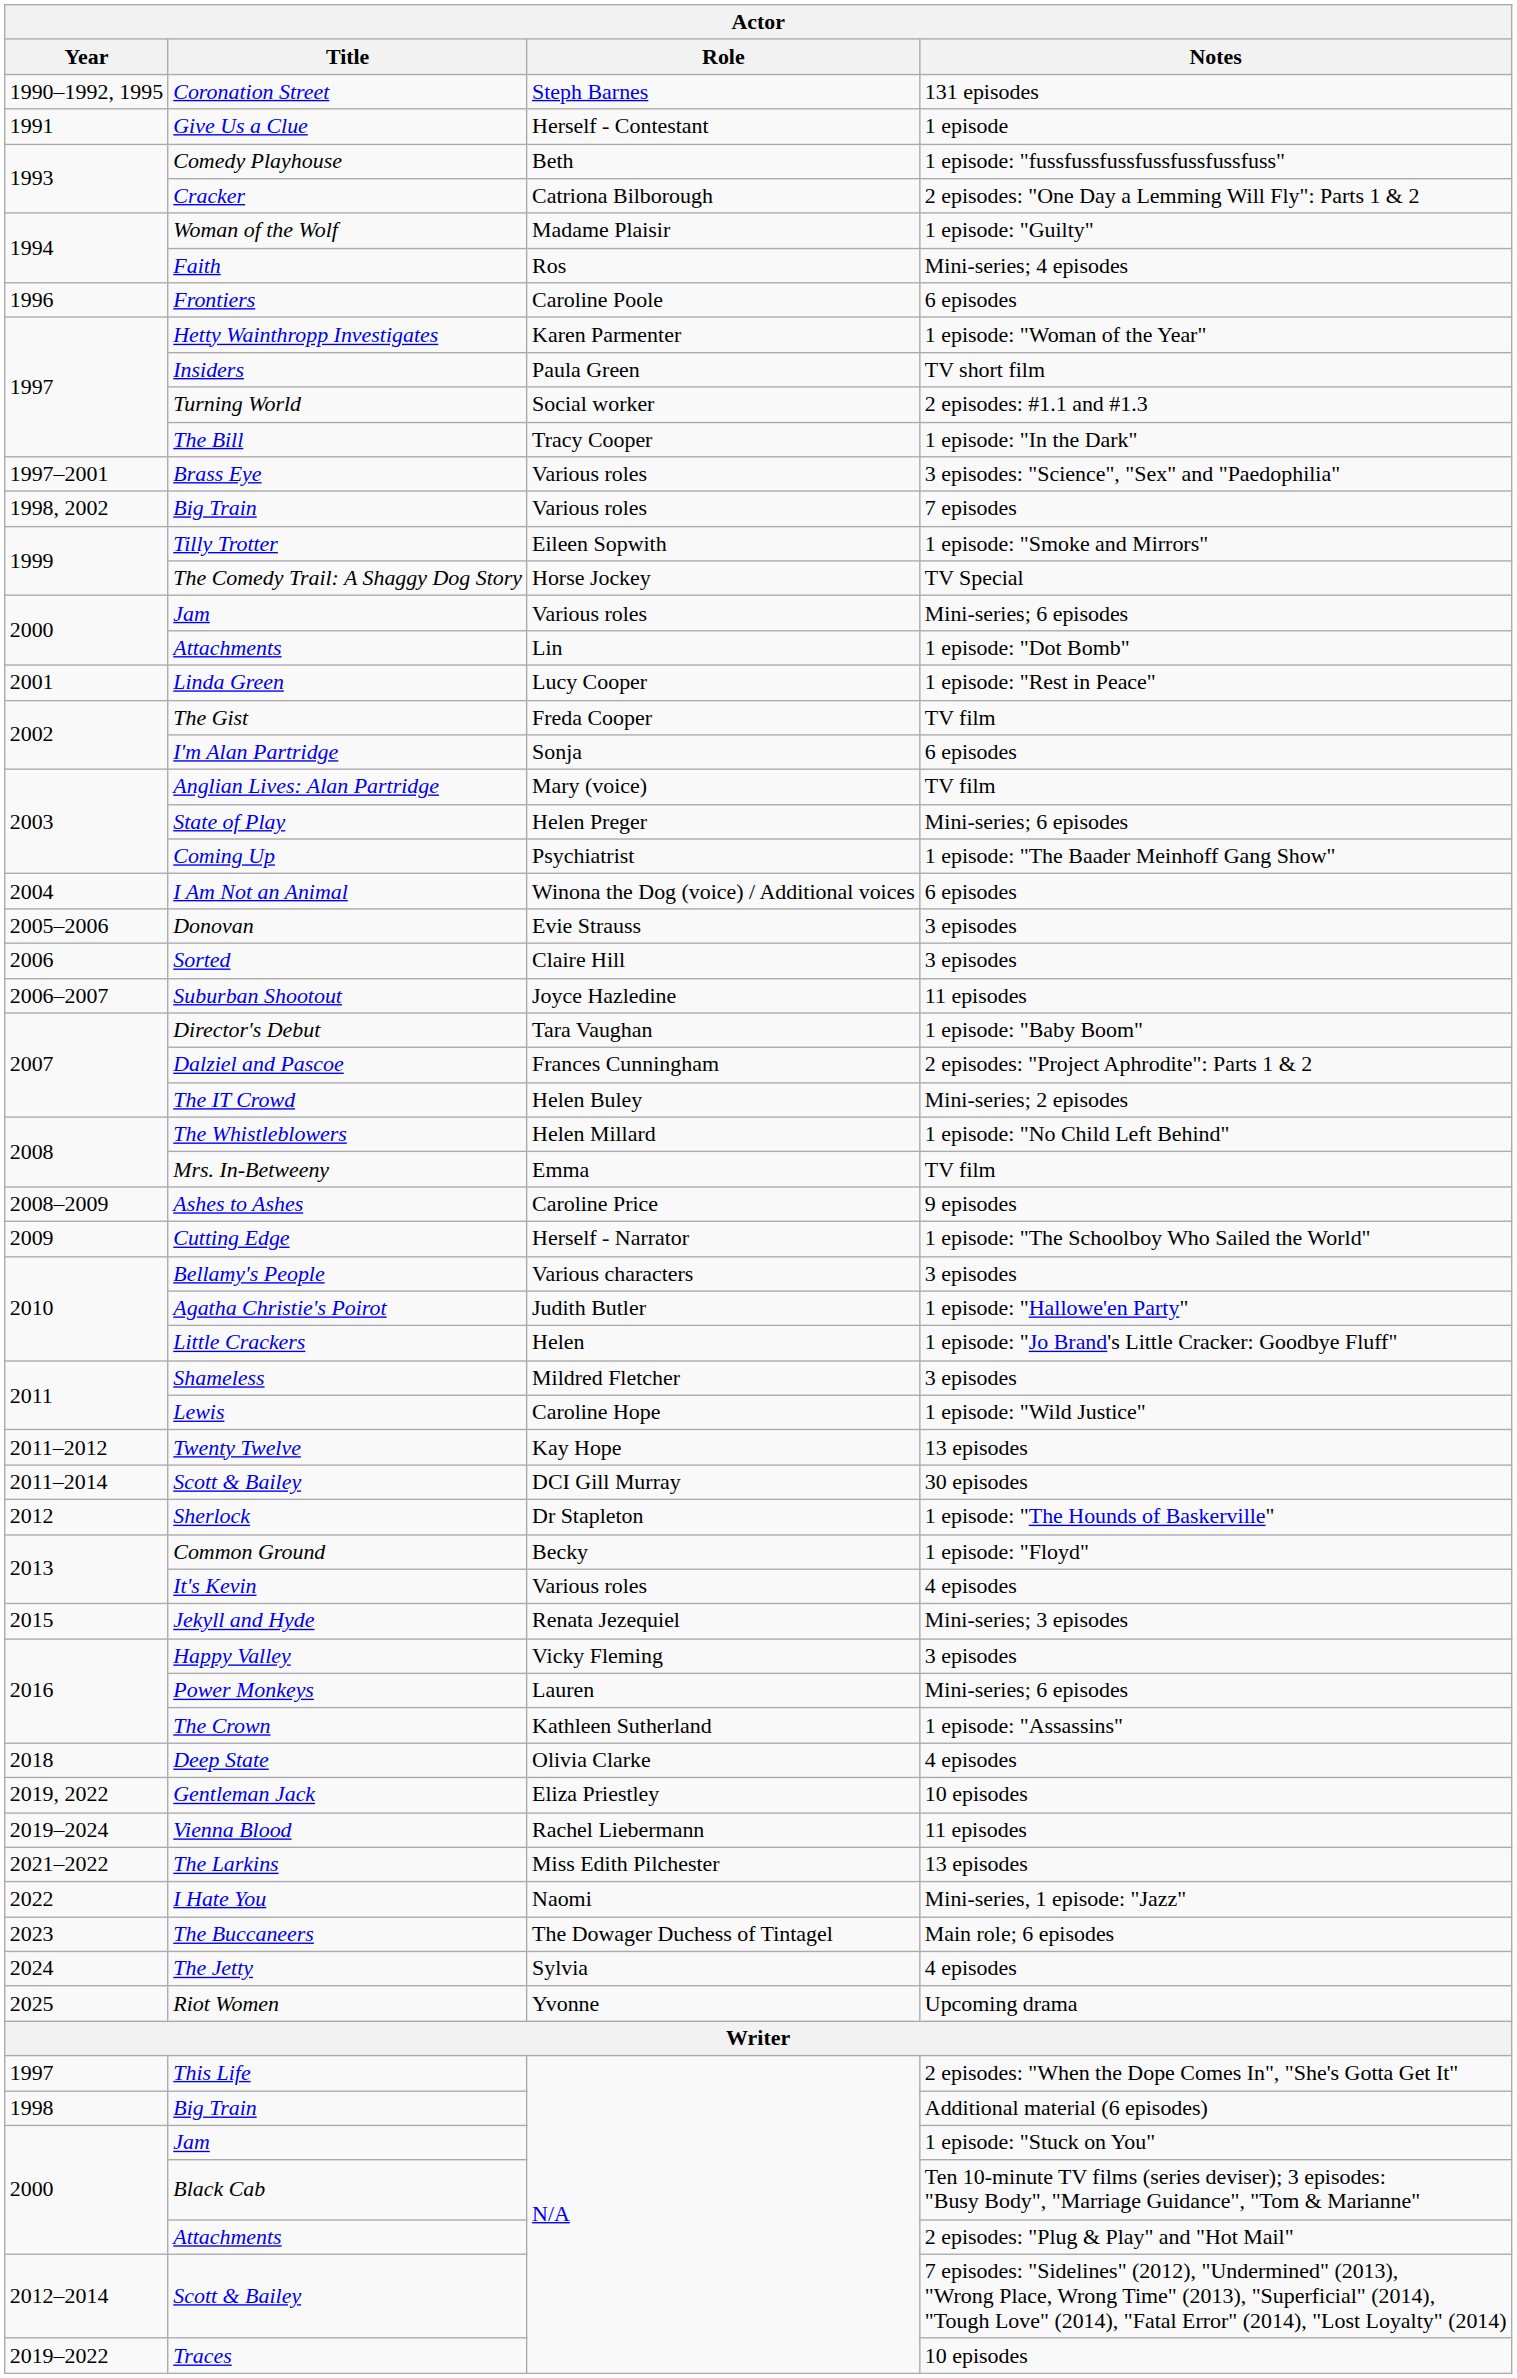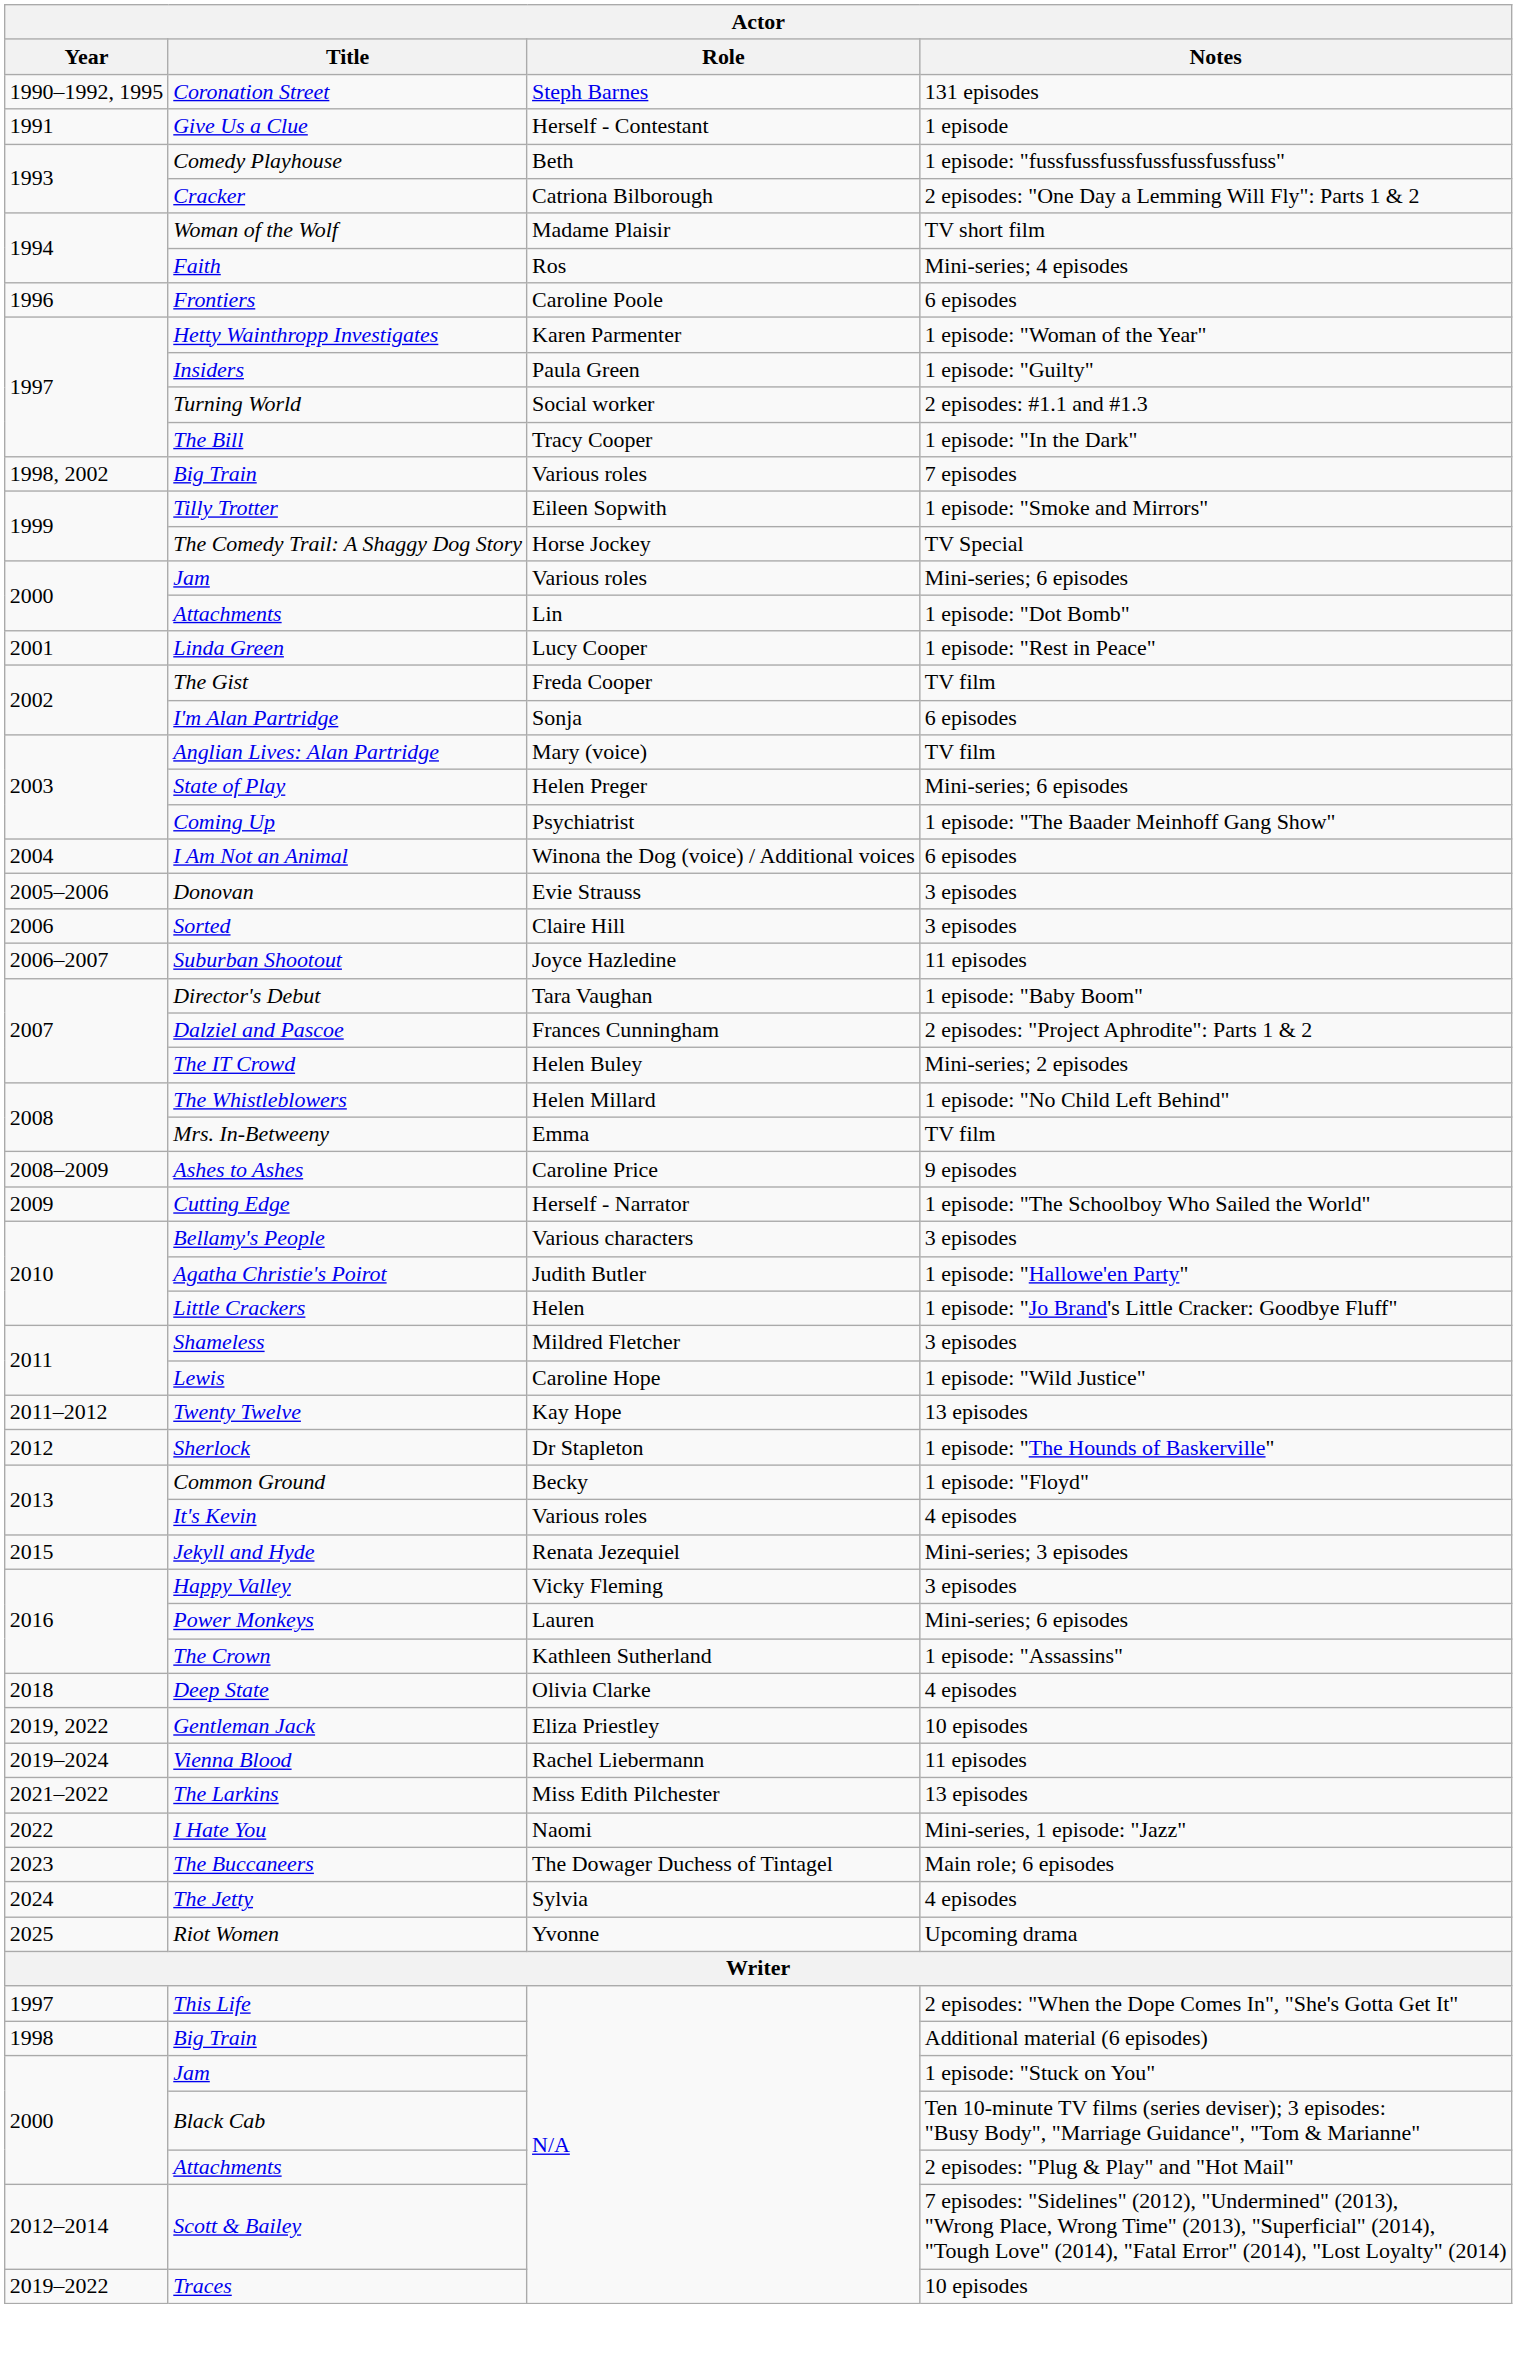 <table class="wikitable sortable">
 <tr>
 <th colspan=4><strong>Actor</strong></th>
 </tr>
 <tr>
 <th>Year</th>
 <th>Title</th>
 <th>Role</th>
 <th class="unsortable">Notes</th>
 </tr>
 <tr>
 <td>1990–1992, 1995</td>
 <td><em><a href='#'>Coronation Street</a></em></td>
 <td><a href='#'>Steph Barnes</a></td>
 <td>131 episodes</td>
 </tr>
 <tr>
 <td>1991</td>
 <td><em><a href='#'>Give Us a Clue</a></em></td>
 <td>Herself - Contestant</td>
 <td>1 episode</td>
 </tr>
 <tr>
 <td rowspan="2">1993</td>
 <td><em>Comedy Playhouse</em></td>
 <td>Beth</td>
 <td>1 episode: "fussfussfussfussfussfussfuss"</td>
 </tr>
 <tr>
 <td><em><a href='#'>Cracker</a></em></td>
 <td>Catriona Bilborough</td>
 <td>2 episodes: "One Day a Lemming Will Fly": Parts 1 & 2</td>
 </tr>
 <tr>
 <td rowspan="2">1994</td>
 <td><em>Woman of the Wolf</em></td>
 <td>Madame Plaisir</td>
-<td>1 episode: "Guilty"</td>
+<td>TV short film</td>
 </tr>
 <tr>
 <td><em><a href='#'>Faith</a></em></td>
 <td>Ros</td>
 <td>Mini-series; 4 episodes</td>
 </tr>
 <tr>
 <td>1996</td>
 <td><em><a href='#'>Frontiers</a></em></td>
 <td>Caroline Poole</td>
 <td>6 episodes</td>
 </tr>
 <tr>
 <td rowspan="4">1997</td>
 <td><em><a href='#'>Hetty Wainthropp Investigates</a></em></td>
 <td>Karen Parmenter</td>
 <td>1 episode: "Woman of the Year"</td>
 </tr>
 <tr>
 <td><em><a href='#'>Insiders</a></em></td>
 <td>Paula Green</td>
-<td>TV short film</td>
+<td>1 episode: "Guilty"</td>
 </tr>
 <tr>
 <td><em>Turning World</em></td>
 <td>Social worker</td>
 <td>2 episodes: #1.1 and #1.3</td>
 </tr>
 <tr>
 <td><em><a href='#'>The Bill</a></em></td>
 <td>Tracy Cooper</td>
 <td>1 episode: "In the Dark"</td>
-</tr>
-<tr>
-<td>1997–2001</td>
-<td><em><a href='#'>Brass Eye</a></em></td>
-<td>Various roles</td>
-<td>3 episodes: "Science", "Sex" and "Paedophilia"</td>
 </tr>
 <tr>
 <td>1998, 2002</td>
 <td><em><a href='#'>Big Train</a></em></td>
 <td>Various roles</td>
 <td>7 episodes</td>
 </tr>
 <tr>
 <td rowspan="2">1999</td>
 <td><em><a href='#'>Tilly Trotter</a></em></td>
 <td>Eileen Sopwith</td>
 <td>1 episode: "Smoke and Mirrors"</td>
 </tr>
 <tr>
 <td><em>The Comedy Trail: A Shaggy Dog Story</em></td>
 <td>Horse Jockey</td>
 <td>TV Special</td>
 </tr>
 <tr>
 <td rowspan="2">2000</td>
 <td><em><a href='#'>Jam</a></em></td>
 <td>Various roles</td>
 <td>Mini-series; 6 episodes</td>
 </tr>
 <tr>
 <td><em><a href='#'>Attachments</a></em></td>
 <td>Lin</td>
 <td>1 episode: "Dot Bomb"</td>
 </tr>
 <tr>
 <td>2001</td>
 <td><em><a href='#'>Linda Green</a></em></td>
 <td>Lucy Cooper</td>
 <td>1 episode: "Rest in Peace"</td>
 </tr>
 <tr>
 <td rowspan="2">2002</td>
 <td><em>The Gist</em></td>
 <td>Freda Cooper</td>
 <td>TV film</td>
 </tr>
 <tr>
 <td><em><a href='#'>I'm Alan Partridge</a></em></td>
 <td>Sonja</td>
 <td>6 episodes</td>
 </tr>
 <tr>
 <td rowspan="3">2003</td>
 <td><em><a href='#'>Anglian Lives: Alan Partridge</a></em></td>
 <td>Mary (voice)</td>
 <td>TV film</td>
 </tr>
 <tr>
 <td><em><a href='#'>State of Play</a></em></td>
 <td>Helen Preger</td>
 <td>Mini-series; 6 episodes</td>
 </tr>
 <tr>
 <td><em><a href='#'>Coming Up</a></em></td>
 <td>Psychiatrist</td>
 <td>1 episode: "The Baader Meinhoff Gang Show"</td>
 </tr>
 <tr>
 <td>2004</td>
 <td><em><a href='#'>I Am Not an Animal</a></em></td>
 <td>Winona the Dog (voice) / Additional voices</td>
 <td>6 episodes</td>
 </tr>
 <tr>
 <td>2005–2006</td>
 <td><em>Donovan</em></td>
 <td>Evie Strauss</td>
 <td>3 episodes</td>
 </tr>
 <tr>
 <td>2006</td>
 <td><em><a href='#'>Sorted</a></em></td>
 <td>Claire Hill</td>
 <td>3 episodes</td>
 </tr>
 <tr>
 <td>2006–2007</td>
 <td><em><a href='#'>Suburban Shootout</a></em></td>
 <td>Joyce Hazledine</td>
 <td>11 episodes</td>
 </tr>
 <tr>
 <td rowspan="3">2007</td>
 <td><em>Director's Debut</em></td>
 <td>Tara Vaughan</td>
 <td>1 episode: "Baby Boom"</td>
 </tr>
 <tr>
 <td><em><a href='#'>Dalziel and Pascoe</a></em></td>
 <td>Frances Cunningham</td>
 <td>2 episodes: "Project Aphrodite": Parts 1 & 2</td>
 </tr>
 <tr>
 <td><em><a href='#'>The IT Crowd</a></em></td>
 <td>Helen Buley</td>
 <td>Mini-series; 2 episodes</td>
 </tr>
 <tr>
 <td rowspan="2">2008</td>
 <td><em><a href='#'>The Whistleblowers</a></em></td>
 <td>Helen Millard</td>
 <td>1 episode: "No Child Left Behind"</td>
 </tr>
 <tr>
 <td><em>Mrs. In-Betweeny</em></td>
 <td>Emma</td>
 <td>TV film</td>
 </tr>
 <tr>
 <td>2008–2009</td>
 <td><em><a href='#'>Ashes to Ashes</a></em> </td>
 <td>Caroline Price</td>
 <td>9 episodes</td>
 </tr>
 <tr>
 <td>2009</td>
 <td><em><a href='#'>Cutting Edge</a></em></td>
 <td>Herself - Narrator</td>
 <td>1 episode: "The Schoolboy Who Sailed the World"</td>
 </tr>
 <tr>
 <td rowspan="3">2010</td>
 <td><em><a href='#'>Bellamy's People</a></em></td>
 <td>Various characters</td>
 <td>3 episodes</td>
 </tr>
 <tr>
 <td><em><a href='#'>Agatha Christie's Poirot</a></em></td>
 <td>Judith Butler</td>
 <td>1 episode: "<a href='#'>Hallowe'en Party</a>"</td>
 </tr>
 <tr>
 <td><em><a href='#'>Little Crackers</a></em></td>
 <td>Helen</td>
 <td>1 episode: "<a href='#'>Jo Brand</a>'s Little Cracker: Goodbye Fluff"</td>
 </tr>
 <tr>
 <td rowspan="2">2011</td>
 <td><em><a href='#'>Shameless</a></em></td>
 <td>Mildred Fletcher</td>
 <td>3 episodes</td>
 </tr>
 <tr>
 <td><em><a href='#'>Lewis</a></em></td>
 <td>Caroline Hope</td>
 <td>1 episode: "Wild Justice"</td>
 </tr>
 <tr>
 <td>2011–2012</td>
 <td><em><a href='#'>Twenty Twelve</a></em></td>
 <td>Kay Hope</td>
 <td>13 episodes</td>
 </tr>
 <tr>
-<td>2011–2014</td>
-<td><em><a href='#'>Scott & Bailey</a></em></td>
-<td>DCI Gill Murray</td>
-<td>30 episodes</td>
-</tr>
-<tr>
 <td>2012</td>
 <td><em><a href='#'>Sherlock</a></em></td>
 <td>Dr Stapleton</td>
 <td>1 episode: "<a href='#'>The Hounds of Baskerville</a>"</td>
 </tr>
 <tr>
 <td rowspan="2">2013</td>
 <td><em>Common Ground</em></td>
 <td>Becky</td>
 <td>1 episode: "Floyd"</td>
 </tr>
 <tr>
 <td><em><a href='#'>It's Kevin</a></em></td>
 <td>Various roles</td>
 <td>4 episodes</td>
 </tr>
 <tr>
 <td>2015</td>
 <td><em><a href='#'>Jekyll and Hyde</a></em></td>
 <td>Renata Jezequiel</td>
 <td>Mini-series; 3 episodes</td>
 </tr>
 <tr>
 <td rowspan="3">2016</td>
 <td><em><a href='#'>Happy Valley</a></em></td>
 <td>Vicky Fleming</td>
 <td>3 episodes</td>
 </tr>
 <tr>
 <td><em><a href='#'>Power Monkeys</a></em> </td>
 <td>Lauren</td>
 <td>Mini-series; 6 episodes</td>
 </tr>
 <tr>
 <td><em><a href='#'>The Crown</a></em></td>
 <td>Kathleen Sutherland</td>
 <td>1 episode: "Assassins"</td>
 </tr>
 <tr>
 <td>2018</td>
 <td><em><a href='#'>Deep State</a></em></td>
 <td>Olivia Clarke</td>
 <td>4 episodes</td>
 </tr>
 <tr>
 <td>2019, 2022</td>
 <td><em><a href='#'>Gentleman Jack</a></em></td>
 <td>Eliza Priestley</td>
 <td>10 episodes</td>
 </tr>
 <tr>
 <td>2019–2024</td>
 <td><em><a href='#'>Vienna Blood</a></em> </td>
 <td>Rachel Liebermann</td>
 <td>11 episodes</td>
 </tr>
 <tr>
 <td>2021–2022</td>
 <td><em><a href='#'>The Larkins</a></em></td>
 <td>Miss Edith Pilchester</td>
 <td>13 episodes</td>
 </tr>
 <tr>
 <td>2022</td>
 <td><em><a href='#'>I Hate You</a></em></td>
 <td>Naomi</td>
 <td>Mini-series, 1 episode: "Jazz"</td>
 </tr>
 <tr>
 <td>2023</td>
 <td><em><a href='#'>The Buccaneers</a></em></td>
 <td>The Dowager Duchess of Tintagel</td>
 <td>Main role; 6 episodes</td>
 </tr>
 <tr>
 <td>2024</td>
 <td><em><a href='#'>The Jetty</a></em></td>
 <td>Sylvia</td>
 <td>4 episodes</td>
 </tr>
 <tr>
 <td>2025</td>
 <td><em>Riot Women</em></td>
 <td>Yvonne</td>
 <td>Upcoming drama</td>
 </tr>
 <tr>
 <th colspan=4><strong>Writer</strong></th>
 </tr>
 <tr>
 <td>1997</td>
 <td><em><a href='#'>This Life</a></em></td>
 <td rowspan=7><a href='#'>N/A</a></td>
 <td>2 episodes: "When the Dope Comes In", "She's Gotta Get It"</td>
 </tr>
 <tr>
 <td>1998</td>
 <td><em><a href='#'>Big Train</a></em></td>
 <td>Additional material (6 episodes)</td>
 </tr>
 <tr>
 <td rowspan="3">2000</td>
 <td><em><a href='#'>Jam</a></em></td>
 <td>1 episode: "Stuck on You"</td>
 </tr>
 <tr>
 <td><em>Black Cab</em></td>
 <td>Ten 10-minute TV films (series deviser); 3 episodes:<br>"Busy Body", "Marriage Guidance", "Tom & Marianne"</td>
 </tr>
 <tr>
 <td><em><a href='#'>Attachments</a></em></td>
 <td>2 episodes: "Plug & Play" and "Hot Mail"</td>
 </tr>
 <tr>
 <td>2012–2014</td>
 <td><em><a href='#'>Scott & Bailey</a></em></td>
 <td>7 episodes: "Sidelines" (2012), "Undermined" (2013),<br>"Wrong Place, Wrong Time" (2013), "Superficial" (2014),<br>"Tough Love" (2014), "Fatal Error" (2014), "Lost Loyalty" (2014)</td>
 </tr>
 <tr>
 <td>2019–2022</td>
 <td><em><a href='#'>Traces</a></em> </td>
 <td>10 episodes</td>
 </tr>
 </table>
